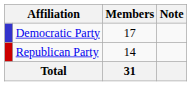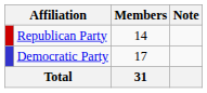 <table class="wikitable">
 <tr>
 <th colspan="2" align="center" valign="bottom">Affiliation</th>
 <th valign="bottom">Members</th>
 <th valign="bottom">Note</th>
+</tr>
+<tr>
+<td bgcolor="#CC0000"> </td>
+<td><a href='#'>Republican Party</a></td>
+<td align="center">14</td>
+<td></td>
 </tr>
 <tr>
 <td bgcolor="#3333CC"> </td>
 <td><a href='#'>Democratic Party</a></td>
 <td align="center">17</td>
 <td></td>
 </tr>
 <tr>
-<td bgcolor="#CC0000"> </td>
-<td><a href='#'>Republican Party</a></td>
-<td align="center">14</td>
-<td></td>
-</tr>
-<tr>
 <th colspan="2" align="center"><strong>Total</strong></th>
 <th align="center"><strong>31</strong></th>
 <th></th>
 </tr>
 </table>
